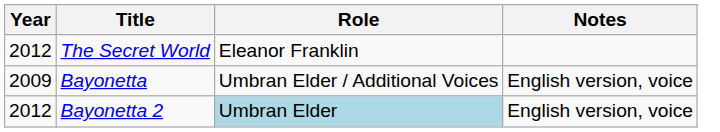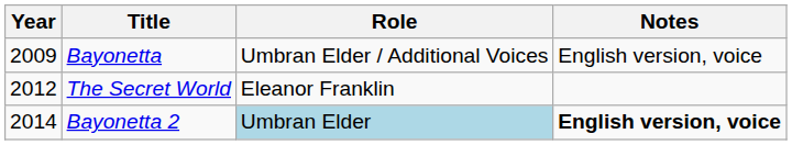 <table class="wikitable sortable">
 <tr>
 <th>Year</th>
 <th>Title</th>
 <th>Role</th>
 <th>Notes</th>
-</tr>
-<tr>
-<td>2012</td>
-<td><em><a href='#'>The Secret World</a></em></td>
-<td>Eleanor Franklin</td>
-<td></td>
 </tr>
 <tr>
 <td>2009</td>
 <td><em><a href='#'>Bayonetta</a></em></td>
 <td>Umbran Elder / Additional Voices</td>
 <td>English version, voice</td>
 </tr>
 <tr>
 <td>2012</td>
+<td><em><a href='#'>The Secret World</a></em></td>
+<td>Eleanor Franklin</td>
+<td></td>
+</tr>
+<tr>
+<td>2014</td>
 <td><em><a href='#'>Bayonetta 2</a></em></td>
 <td style="background: lightblue;">Umbran Elder</td>
-<td>English version, voice</td>
+<td><strong>English version, voice</strong></td>
 </tr>
 </table>
